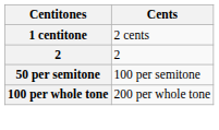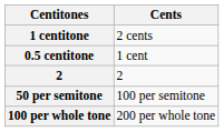 <table class="wikitable">
 <tr>
 <th scope="col">Centitones</th>
 <th scope="col">Cents</th>
 </tr>
 <tr>
 <th scope="row">1 centitone</th>
 <td>2 cents</td>
+</tr>
+<tr>
+<th scope="row">0.5 centitone</th>
+<td>1 cent</td>
 </tr>
 <tr>
 <th scope="row">2</th>
 <td>2</td>
 </tr>
 <tr>
 <th scope="row">50 per semitone</th>
 <td>100 per semitone</td>
 </tr>
 <tr>
 <th scope="row">100 per whole tone</th>
 <td>200 per whole tone</td>
 </tr>
 </table>
